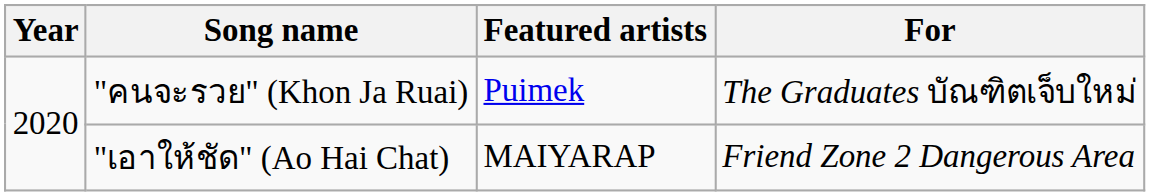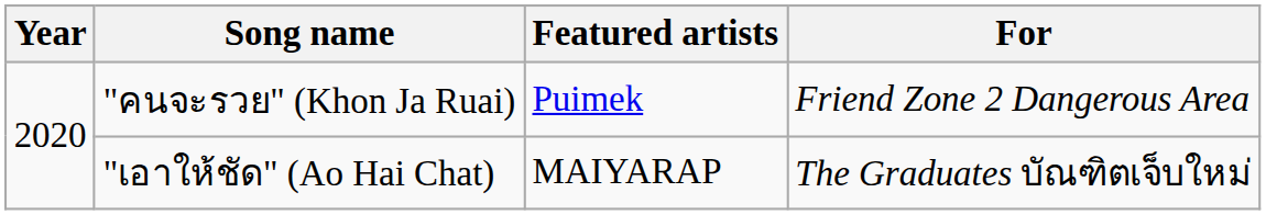 <table class="wikitable">
 <tr>
 <th>Year</th>
 <th>Song name</th>
 <th>Featured artists</th>
 <th>For</th>
 </tr>
 <tr>
 <td rowspan="2">2020</td>
 <td>"คนจะรวย" (Khon Ja Ruai)</td>
 <td><a href='#'>Puimek</a></td>
-<td><em>The Graduates</em> บัณฑิตเจ็บใหม่</td>
+<td><em>Friend Zone 2 Dangerous Area</em></td>
 </tr>
 <tr>
 <td>"เอาให้ชัด" (Ao Hai Chat)</td>
 <td>MAIYARAP</td>
-<td><em>Friend Zone 2 Dangerous Area</em></td>
+<td><em>The Graduates</em> บัณฑิตเจ็บใหม่</td>
 </tr>
 </table>
